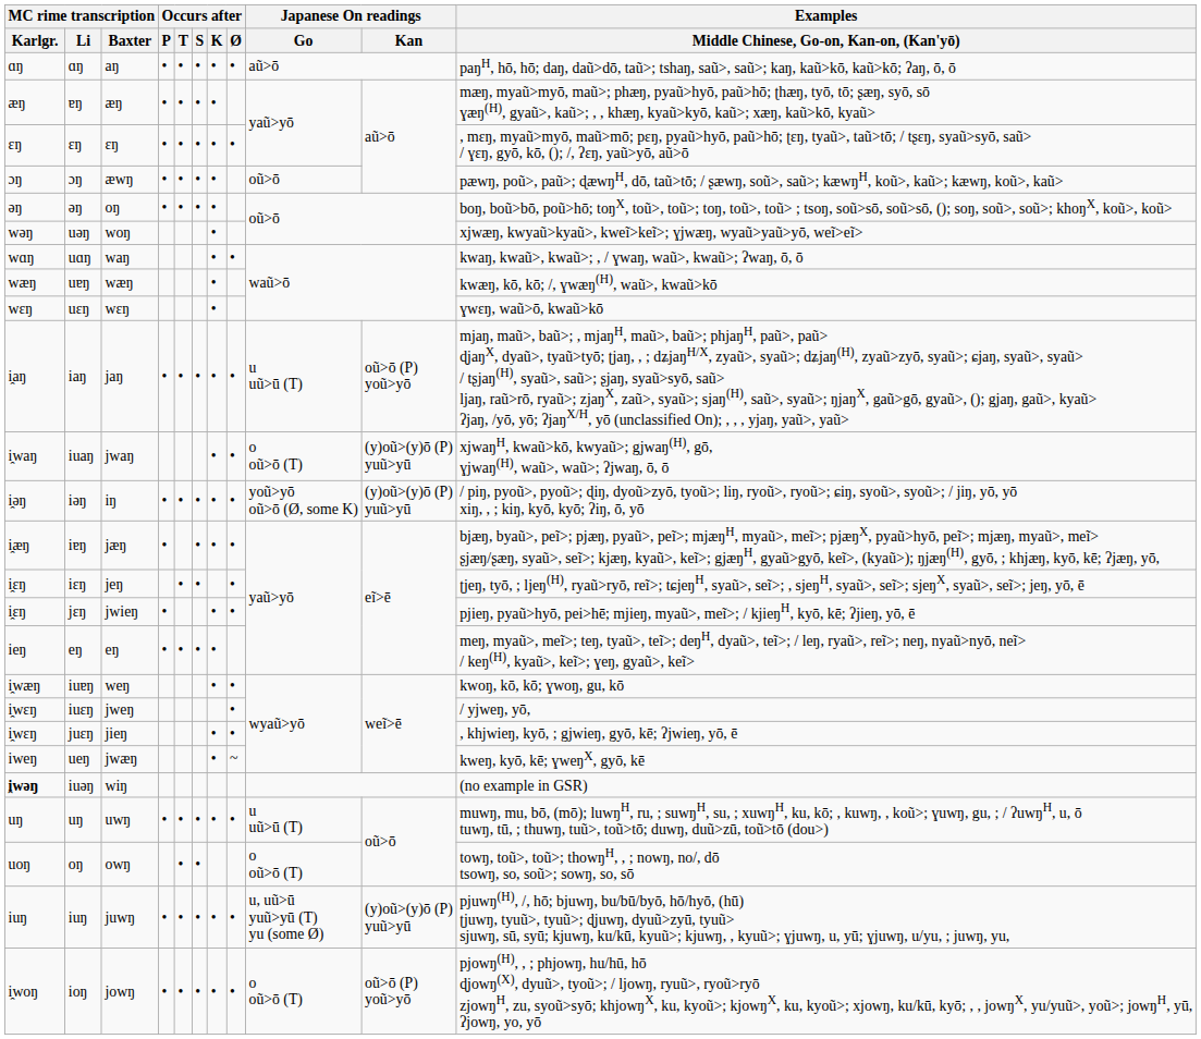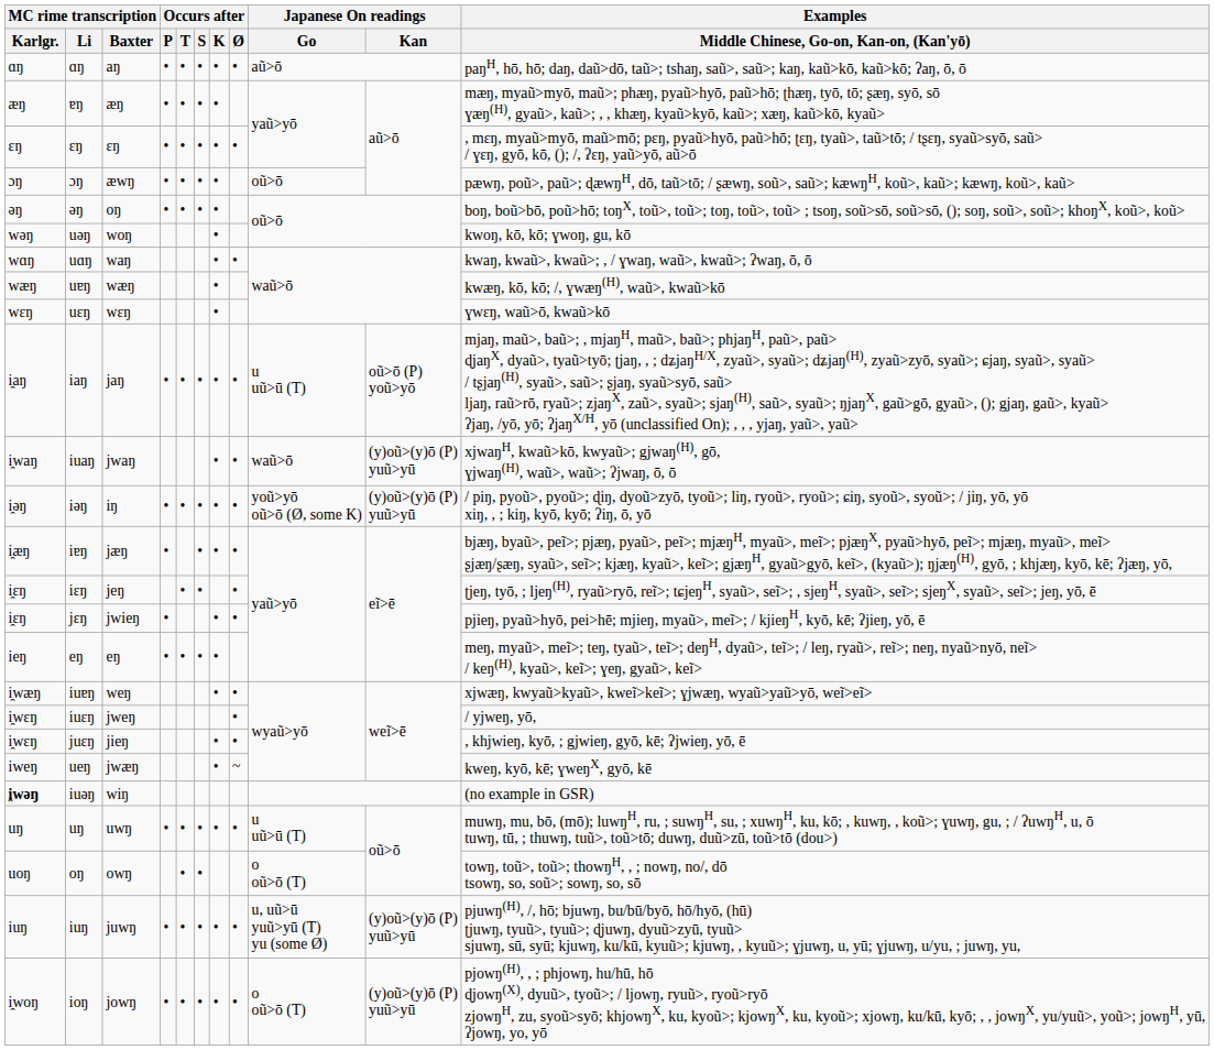 <table class="wikitable defaultcenter">
 <tr>
 <th colspan="3">MC rime transcription</th>
 <th colspan="5">Occurs after</th>
 <th colspan="2">Japanese On readings</th>
 <th>Examples</th>
 </tr>
 <tr>
 <th>Karlgr.</th>
 <th>Li</th>
 <th>Baxter</th>
 <th>P</th>
 <th>T</th>
 <th>S</th>
 <th>K</th>
 <th>Ø</th>
 <th>Go</th>
 <th>Kan</th>
 <th>Middle Chinese, Go-on, Kan-on, (Kan'yō)</th>
 </tr>
 <tr>
 <td>ɑŋ</td>
 <td>ɑŋ</td>
 <td>aŋ</td>
 <td>•</td>
 <td>•</td>
 <td>•</td>
 <td>•</td>
 <td>•</td>
 <td colspan="2">aũ>ō</td>
 <td style="text-align: left;"> paŋ<sup>H</sup>, hō, hō;  daŋ, daũ>dō, taũ>;  tshaŋ, saũ>, saũ>;  kaŋ, kaũ>kō, kaũ>kō;  ʔaŋ, ō, ō</td>
 </tr>
 <tr>
 <td>æŋ</td>
 <td>ɐŋ</td>
 <td>æŋ</td>
 <td>•</td>
 <td>•</td>
 <td>•</td>
 <td>•</td>
 <td></td>
 <td rowspan="2">yaũ>yō</td>
 <td rowspan="3">aũ>ō</td>
 <td style="text-align: left;"> mæŋ, myaũ>myō, maũ>;  phæŋ, pyaũ>hyō, paũ>hō;  ʈhæŋ, tyō, tō;  ʂæŋ, syō, sō<br> ɣæŋ<sup>(H)</sup>, gyaũ>, kaũ>; , ,  khæŋ, kyaũ>kyō, kaũ>;  xæŋ, kaũ>kō, kyaũ></td>
 </tr>
 <tr>
 <td>ɛŋ</td>
 <td>ɛŋ</td>
 <td>ɛŋ</td>
 <td>•</td>
 <td>•</td>
 <td>•</td>
 <td>•</td>
 <td>•</td>
 <td style="text-align: left;">,  mɛŋ, myaũ>myō, maũ>mō;  pɛŋ, pyaũ>hyō, paũ>hō;  ʈɛŋ, tyaũ>, taũ>tō; / tʂɛŋ, syaũ>syō, saũ><br>/ ɣɛŋ, gyō, kō, (); /,  ʔɛŋ, yaũ>yō, aũ>ō</td>
 </tr>
 <tr>
 <td>ɔŋ</td>
 <td>ɔŋ</td>
 <td>æwŋ</td>
 <td>•</td>
 <td>•</td>
 <td>•</td>
 <td>•</td>
 <td></td>
 <td>oũ>ō</td>
 <td style="text-align: left;"> pæwŋ, poũ>, paũ>;  ɖæwŋ<sup>H</sup>, dō, taũ>tō; / ʂæwŋ, soũ>, saũ>;  kæwŋ<sup>H</sup>, koũ>, kaũ>;  kæwŋ, koũ>, kaũ></td>
 </tr>
 <tr>
 <td>ǝŋ</td>
 <td>ǝŋ</td>
 <td>oŋ</td>
 <td>•</td>
 <td>•</td>
 <td>•</td>
 <td>•</td>
 <td></td>
 <td colspan="2" rowspan="2">oũ>ō</td>
 <td style="text-align: left;"> boŋ, boũ>bō, poũ>hō;  toŋ<sup>X</sup>, toũ>, toũ>;  toŋ, toũ>, toũ> ;  tsoŋ, soũ>sō, soũ>sō, ();  soŋ, soũ>, soũ>;  khoŋ<sup>X</sup>, koũ>, koũ></td>
 </tr>
 <tr>
 <td>wǝŋ</td>
 <td>uǝŋ</td>
 <td>woŋ</td>
 <td></td>
 <td></td>
 <td></td>
 <td>•</td>
 <td></td>
-<td style="text-align: left;"> xjwæŋ, kwyaũ>kyaũ>, kweĩ>keĩ>;  ɣjwæŋ, wyaũ>yaũ>yō, weĩ>eĩ></td>
+<td style="text-align: left;"> kwoŋ, kō, kō;  ɣwoŋ, gu, kō</td>
 </tr>
 <tr>
 <td>wɑŋ</td>
 <td>uɑŋ</td>
 <td>waŋ</td>
 <td></td>
 <td></td>
 <td></td>
 <td>•</td>
 <td>•</td>
 <td colspan="2" rowspan="3">waũ>ō</td>
 <td style="text-align: left;"> kwaŋ, kwaũ>, kwaũ>; , / ɣwaŋ, waũ>, kwaũ>;  ʔwaŋ, ō, ō</td>
 </tr>
 <tr>
 <td>wæŋ</td>
 <td>uɐŋ</td>
 <td>wæŋ</td>
 <td></td>
 <td></td>
 <td></td>
 <td>•</td>
 <td></td>
 <td style="text-align: left;"> kwæŋ, kō, kō; /,  ɣwæŋ<sup>(H)</sup>, waũ>, kwaũ>kō</td>
 </tr>
 <tr>
 <td>wɛŋ</td>
 <td>uɛŋ</td>
 <td>wɛŋ</td>
 <td></td>
 <td></td>
 <td></td>
 <td>•</td>
 <td></td>
 <td style="text-align: left;"> ɣwɛŋ, waũ>ō, kwaũ>kō</td>
 </tr>
 <tr>
 <td>i̯aŋ</td>
 <td>iaŋ</td>
 <td>jaŋ</td>
 <td>•</td>
 <td>•</td>
 <td>•</td>
 <td>•</td>
 <td>•</td>
 <td>u<br>uũ>ū (T)</td>
 <td>oũ>ō (P)<br>yoũ>yō</td>
 <td style="text-align: left;"> mjaŋ, maũ>, baũ>; ,  mjaŋ<sup>H</sup>, maũ>, baũ>;  phjaŋ<sup>H</sup>, paũ>, paũ><br> ɖjaŋ<sup>X</sup>, dyaũ>, tyaũ>tyō;  ʈjaŋ, , ;  dʑjaŋ<sup>H/X</sup>, zyaũ>, syaũ>;  dʑjaŋ<sup>(H)</sup>, zyaũ>zyō, syaũ>;  ɕjaŋ, syaũ>, syaũ><br>/ tʂjaŋ<sup>(H)</sup>, syaũ>, saũ>;  ʂjaŋ, syaũ>syō, saũ><br> ljaŋ, raũ>rō, ryaũ>;  zjaŋ<sup>X</sup>, zaũ>, syaũ>;  sjaŋ<sup>(H)</sup>, saũ>, syaũ>;  ŋjaŋ<sup>X</sup>, gaũ>gō, gyaũ>, ();  gjaŋ, gaũ>, kyaũ><br> ʔjaŋ, /yō, yō;  ʔjaŋ<sup>X/H</sup>, yō (unclassified On); , , ,  yjaŋ, yaũ>, yaũ></td>
 </tr>
 <tr>
 <td>i̯waŋ</td>
 <td>iuaŋ</td>
 <td>jwaŋ</td>
 <td></td>
 <td></td>
 <td></td>
 <td>•</td>
 <td>•</td>
-<td>o<br>oũ>ō (T)</td>
+<td>waũ>ō</td>
 <td>(y)oũ>(y)ō (P)<br>yuũ>yū</td>
 <td style="text-align: left;"> xjwaŋ<sup>H</sup>, kwaũ>kō, kwyaũ>;  gjwaŋ<sup>(H)</sup>, gō, <br> ɣjwaŋ<sup>(H)</sup>, waũ>, waũ>;  ʔjwaŋ, ō, ō</td>
 </tr>
 <tr>
 <td>i̯ǝŋ</td>
 <td>iǝŋ</td>
 <td>iŋ</td>
 <td>•</td>
 <td>•</td>
 <td>•</td>
 <td>•</td>
 <td>•</td>
 <td>yoũ>yō<br>oũ>ō (Ø, some K)</td>
 <td>(y)oũ>(y)ō (P)<br>yuũ>yū</td>
 <td style="text-align: left;">/ piŋ, pyoũ>, pyoũ>;  ɖiŋ, dyoũ>zyō, tyoũ>;  liŋ, ryoũ>, ryoũ>;  ɕiŋ, syoũ>, syoũ>; / jiŋ, yō, yō<br> xiŋ, , ;  kiŋ, kyō, kyō;  ʔiŋ, ō, yō</td>
 </tr>
 <tr>
 <td>i̯æŋ</td>
 <td>iɐŋ</td>
 <td>jæŋ</td>
 <td>•</td>
 <td></td>
 <td>•</td>
 <td>•</td>
 <td>•</td>
 <td rowspan="4">yaũ>yō</td>
 <td rowspan="4">eĩ>ē</td>
 <td style="text-align: left;"> bjæŋ, byaũ>, peĩ>;  pjæŋ, pyaũ>, peĩ>;  mjæŋ<sup>H</sup>, myaũ>, meĩ>;  pjæŋ<sup>X</sup>, pyaũ>hyō, peĩ>;  mjæŋ, myaũ>, meĩ><br> ʂjæŋ/ʂæŋ, syaũ>, seĩ>;  kjæŋ, kyaũ>, keĩ>;  gjæŋ<sup>H</sup>, gyaũ>gyō, keĩ>, (kyaũ>); ŋjæŋ<sup>(H)</sup>, gyō, ;  khjæŋ, kyō, kē;  ʔjæŋ, yō, </td>
 </tr>
 <tr>
 <td>i̯ɛŋ</td>
 <td>iɛŋ</td>
 <td>jeŋ</td>
 <td></td>
 <td>•</td>
 <td>•</td>
 <td></td>
 <td>•</td>
 <td style="text-align: left;"> ʈjeŋ, tyō, ;  ljeŋ<sup>(H)</sup>, ryaũ>ryō, reĩ>;  tɕjeŋ<sup>H</sup>, syaũ>, seĩ>; ,  sjeŋ<sup>H</sup>, syaũ>, seĩ>;  sjeŋ<sup>X</sup>, syaũ>, seĩ>;  jeŋ, yō, ē</td>
 </tr>
 <tr>
 <td>i̯ɛŋ</td>
 <td>jɛŋ</td>
 <td>jwieŋ</td>
 <td>•</td>
 <td></td>
 <td></td>
 <td>•</td>
 <td>•</td>
 <td style="text-align: left;"> pjieŋ, pyaũ>hyō, pei>hē;  mjieŋ, myaũ>, meĩ>; / kjieŋ<sup>H</sup>, kyō, kē;  ʔjieŋ, yō, ē</td>
 </tr>
 <tr>
 <td>ieŋ</td>
 <td>eŋ</td>
 <td>eŋ</td>
 <td>•</td>
 <td>•</td>
 <td>•</td>
 <td>•</td>
 <td></td>
 <td style="text-align: left;"> meŋ, myaũ>, meĩ>;  teŋ, tyaũ>, teĩ>;  deŋ<sup>H</sup>, dyaũ>, teĩ>; / leŋ, ryaũ>, reĩ>;  neŋ, nyaũ>nyō, neĩ><br>/ keŋ<sup>(H)</sup>, kyaũ>, keĩ>;  ɣeŋ, gyaũ>, keĩ></td>
 </tr>
 <tr>
 <td>i̯wæŋ</td>
 <td>iuɐŋ</td>
 <td>weŋ</td>
 <td></td>
 <td></td>
 <td></td>
 <td>•</td>
 <td>•</td>
 <td rowspan="4">wyaũ>yō</td>
 <td rowspan="4">weĩ>ē</td>
-<td style="text-align: left;"> kwoŋ, kō, kō;  ɣwoŋ, gu, kō</td>
+<td style="text-align: left;"> xjwæŋ, kwyaũ>kyaũ>, kweĩ>keĩ>;  ɣjwæŋ, wyaũ>yaũ>yō, weĩ>eĩ></td>
 </tr>
 <tr>
 <td>i̯wɛŋ</td>
 <td>iuɛŋ</td>
 <td>jweŋ</td>
 <td></td>
 <td></td>
 <td></td>
 <td></td>
 <td>•</td>
 <td style="text-align: left;">/ yjweŋ, yō, </td>
 </tr>
 <tr>
 <td>i̯wɛŋ</td>
 <td>juɛŋ</td>
 <td>jieŋ</td>
 <td></td>
 <td></td>
 <td></td>
 <td>•</td>
 <td>•</td>
 <td style="text-align: left;">,  khjwieŋ, kyō, ;  gjwieŋ, gyō, kē;  ʔjwieŋ, yō, ē</td>
 </tr>
 <tr>
 <td>iweŋ</td>
 <td>ueŋ</td>
 <td>jwæŋ</td>
 <td></td>
 <td></td>
 <td></td>
 <td>•</td>
 <td>~</td>
 <td style="text-align: left;"> kweŋ, kyō, kē;  ɣweŋ<sup>X</sup>, gyō, kē</td>
 </tr>
 <tr>
 <td><strong>i̯wǝŋ</strong></td>
 <td>iuǝŋ</td>
 <td>wiŋ</td>
 <td></td>
 <td></td>
 <td></td>
 <td></td>
 <td></td>
 <td colspan="2"></td>
 <td style="text-align: left;">(no example in GSR)</td>
 </tr>
 <tr>
 <td>uŋ</td>
 <td>uŋ</td>
 <td>uwŋ</td>
 <td>•</td>
 <td>•</td>
 <td>•</td>
 <td>•</td>
 <td>•</td>
 <td>u<br>uũ>ū (T)</td>
 <td rowspan="2">oũ>ō</td>
 <td style="text-align: left;"> muwŋ, mu, bō, (mō);  luwŋ<sup>H</sup>, ru, ;  suwŋ<sup>H</sup>, su, ;  xuwŋ<sup>H</sup>, ku, kō; ,  kuwŋ, , koũ>;  ɣuwŋ, gu, ; / ʔuwŋ<sup>H</sup>, u, ō<br> tuwŋ, tū, ;  thuwŋ, tuũ>, toũ>tō;  duwŋ, duũ>zū, toũ>tō (dou>)</td>
 </tr>
 <tr>
 <td>uoŋ</td>
 <td>oŋ</td>
 <td>owŋ</td>
 <td></td>
 <td>•</td>
 <td>•</td>
 <td></td>
 <td></td>
 <td>o<br>oũ>ō (T)</td>
 <td style="text-align: left;"> towŋ, toũ>, toũ>;  thowŋ<sup>H</sup>, , ;  nowŋ, no/, dō<br> tsowŋ, so, soũ>;  sowŋ, so, sō</td>
 </tr>
 <tr>
 <td>iuŋ</td>
 <td>iuŋ</td>
 <td>juwŋ</td>
 <td>•</td>
 <td>•</td>
 <td>•</td>
 <td>•</td>
 <td>•</td>
 <td>u, uũ>ū<br>yuũ>yū (T)<br>yu (some Ø)</td>
 <td>(y)oũ>(y)ō (P)<br>yuũ>yū</td>
 <td style="text-align: left;"> pjuwŋ<sup>(H)</sup>, /, hō;  bjuwŋ, bu/bū/byō, hō/hyō, (hū)<br> ʈjuwŋ, tyuũ>, tyuũ>;  ɖjuwŋ, dyuũ>zyū, tyuũ><br> sjuwŋ, sū, syū;  kjuwŋ, ku/kū, kyuũ>;  kjuwŋ, , kyuũ>;  ɣjuwŋ, u, yū;  ɣjuwŋ, u/yu, ;  juwŋ, yu, </td>
 </tr>
 <tr>
 <td>i̯woŋ</td>
 <td>ioŋ</td>
 <td>jowŋ</td>
 <td>•</td>
 <td>•</td>
 <td>•</td>
 <td>•</td>
 <td>•</td>
 <td>o<br>oũ>ō (T)</td>
-<td>oũ>ō (P)<br>yoũ>yō</td>
+<td>(y)oũ>(y)ō (P)<br>yuũ>yū</td>
 <td style="text-align: left;"> pjowŋ<sup>(H)</sup>, , ;  phjowŋ, hu/hū, hō<br> ɖjowŋ<sup>(X)</sup>, dyuũ>, tyoũ>; / ljowŋ, ryuũ>, ryoũ>ryō<br> zjowŋ<sup>H</sup>, zu, syoũ>syō;  khjowŋ<sup>X</sup>, ku, kyoũ>;  kjowŋ<sup>X</sup>, ku, kyoũ>;  xjowŋ, ku/kū, kyō; , ,  jowŋ<sup>X</sup>, yu/yuũ>, yoũ>;  jowŋ<sup>H</sup>, yū, <br> ʔjowŋ, yo, yō</td>
 </tr>
 </table>
